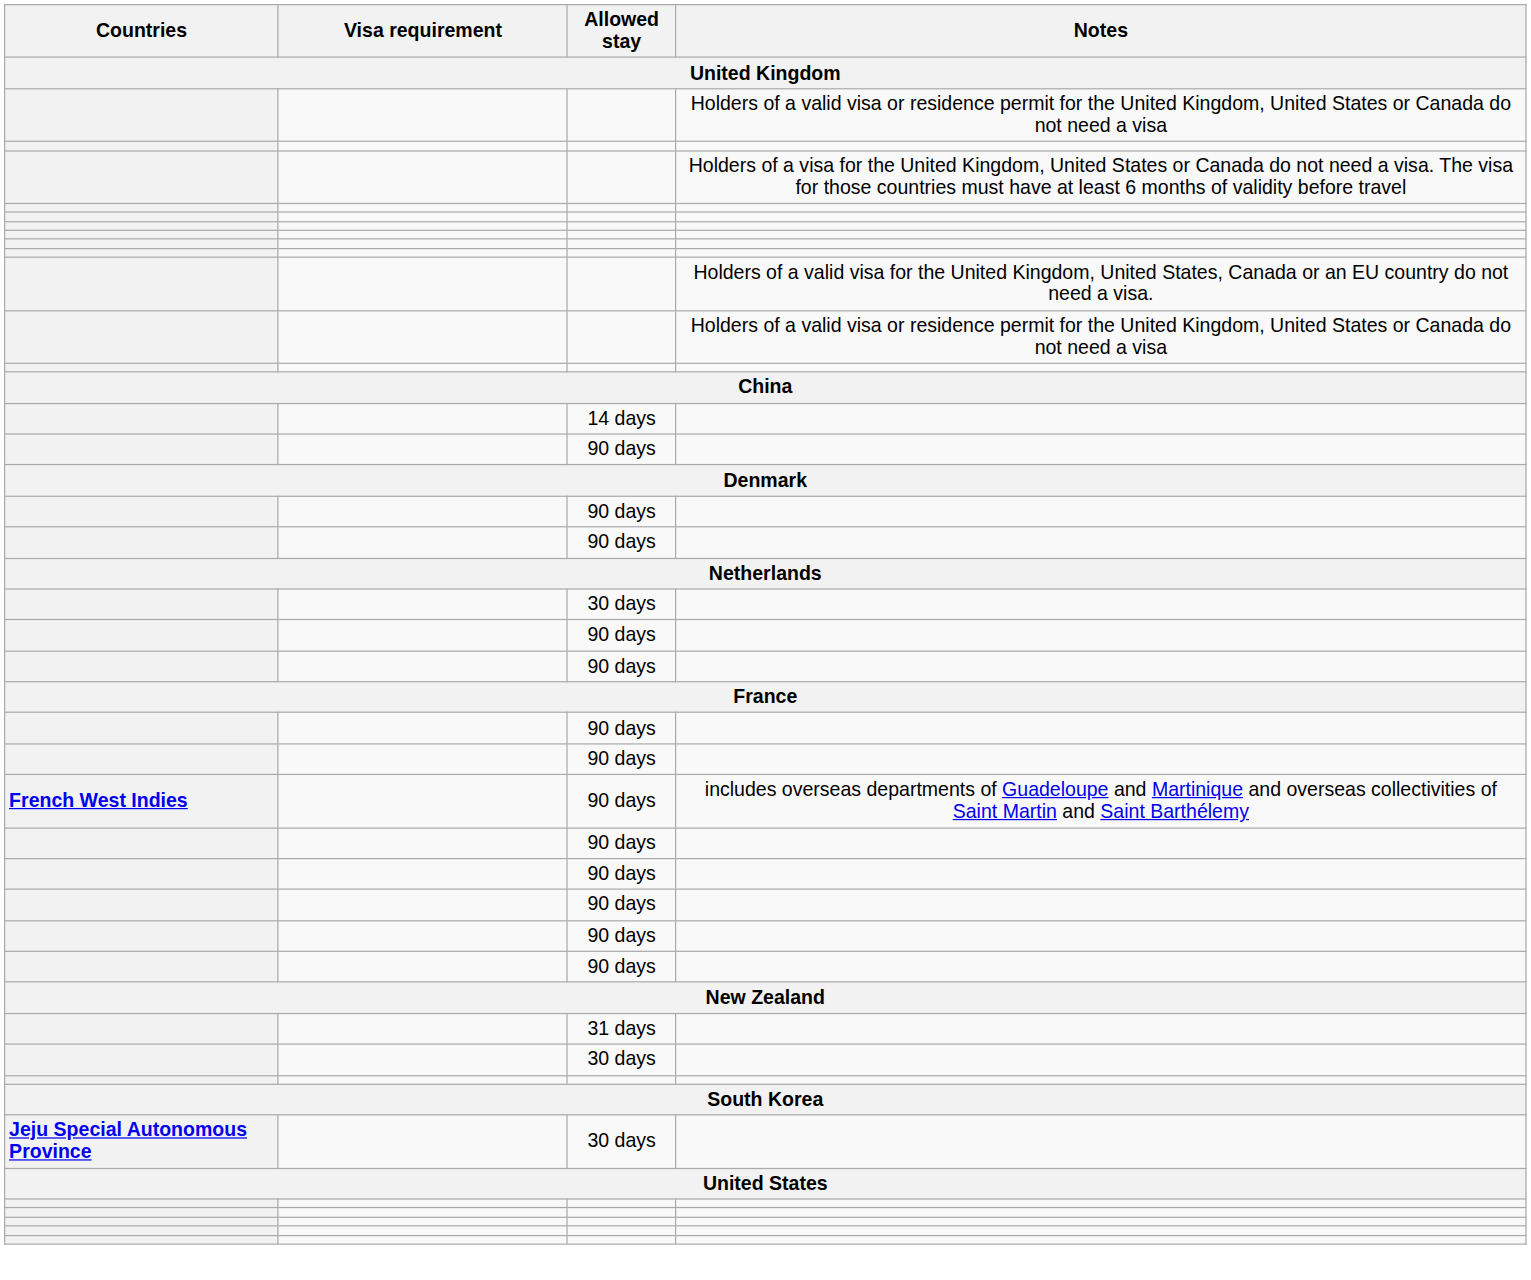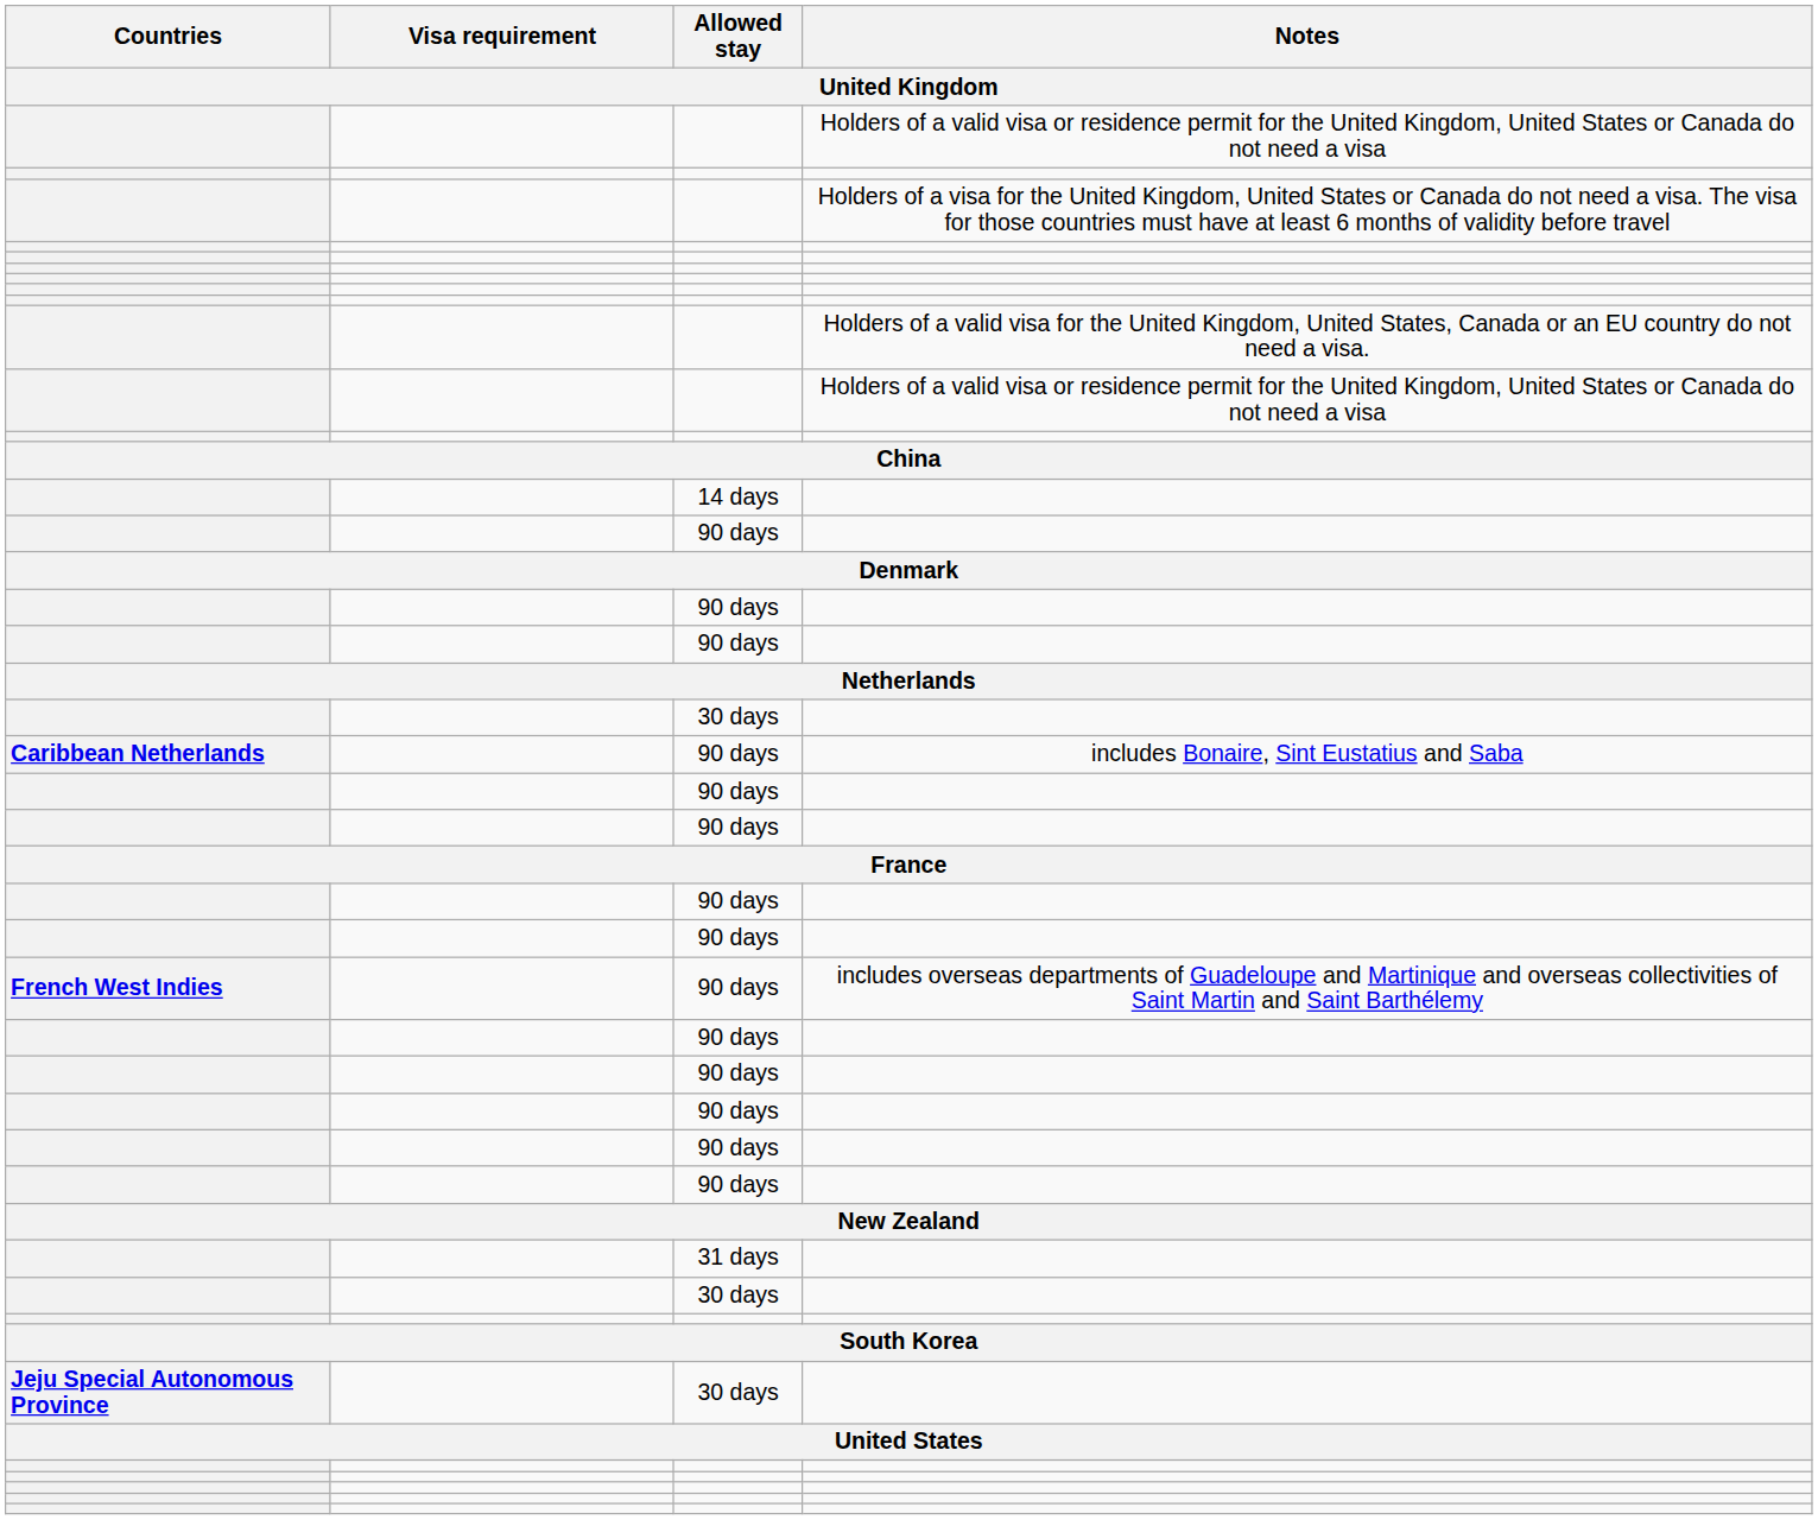 <table class="wikitable" style="text-align: center; table-layout: fixed;">
 <tr>
 <th style="width:18%;">Countries</th>
 <th style="width:19%;">Visa requirement</th>
 <th>Allowed stay</th>
 <th>Notes</th>
 </tr>
 <tr>
 <th colspan="4">United Kingdom</th>
 </tr>
 <tr>
 <th style="text-align: left;"></th>
 <td></td>
 <td></td>
 <td>Holders of a valid visa or residence permit for the United Kingdom, United States or Canada do not need a visa</td>
 </tr>
 <tr>
 <th style="text-align: left;"></th>
 <td></td>
 <td></td>
 <td></td>
 </tr>
 <tr>
 <th style="text-align: left;"></th>
 <td></td>
 <td></td>
 <td>Holders of a visa for the United Kingdom, United States or Canada do not need a visa. The visa for those countries must have at least 6 months of validity before travel</td>
 </tr>
 <tr>
 <th style="text-align: left;"></th>
 <td></td>
 <td></td>
 <td></td>
 </tr>
 <tr>
 <th style="text-align: left;"></th>
 <td></td>
 <td></td>
 <td></td>
 </tr>
 <tr>
 <th style="text-align: left;"></th>
 <td></td>
 <td></td>
 <td></td>
 </tr>
 <tr>
 <th style="text-align: left;"></th>
 <td></td>
 <td></td>
 <td></td>
 </tr>
 <tr>
 <th style="text-align: left;"></th>
 <td></td>
 <td></td>
 <td></td>
 </tr>
 <tr>
 <th style="text-align: left;"></th>
 <td></td>
 <td></td>
 <td></td>
 </tr>
 <tr>
 <th style="text-align: left;"></th>
 <td></td>
 <td></td>
 <td>Holders of a valid visa for the United Kingdom, United States, Canada or an EU country do not need a visa.</td>
 </tr>
 <tr>
 <th style="text-align: left;"></th>
 <td></td>
 <td></td>
 <td>Holders of a valid visa or residence permit for the United Kingdom, United States or Canada do not need a visa</td>
 </tr>
 <tr>
 <th style="text-align: left;"></th>
 <td></td>
 <td></td>
 <td></td>
 </tr>
 <tr>
 <th colspan="4">China</th>
 </tr>
 <tr>
 <th style="text-align: left;"></th>
 <td></td>
 <td>14 days</td>
 <td></td>
 </tr>
 <tr>
 <th style="text-align: left;"></th>
 <td></td>
 <td>90 days</td>
 <td></td>
 </tr>
 <tr>
 <th colspan="4">Denmark</th>
 </tr>
 <tr>
 <th style="text-align: left;"></th>
 <td></td>
 <td>90 days</td>
 <td></td>
 </tr>
 <tr>
 <th style="text-align: left;"></th>
 <td></td>
 <td>90 days</td>
 <td></td>
 </tr>
 <tr>
 <th colspan="4">Netherlands</th>
 </tr>
 <tr>
 <th style="text-align: left;"></th>
 <td></td>
 <td>30 days</td>
 <td></td>
+</tr>
+<tr>
+<th style="text-align: left;"> <a href='#'>Caribbean Netherlands</a></th>
+<td></td>
+<td>90 days</td>
+<td>includes <a href='#'>Bonaire</a>, <a href='#'>Sint Eustatius</a> and <a href='#'>Saba</a></td>
 </tr>
 <tr>
 <th style="text-align: left;"></th>
 <td></td>
 <td>90 days</td>
 <td></td>
 </tr>
 <tr>
 <th style="text-align: left;"></th>
 <td></td>
 <td>90 days</td>
 <td></td>
 </tr>
 <tr>
 <th colspan="4">France</th>
 </tr>
 <tr>
 <th style="text-align: left;"></th>
 <td></td>
 <td>90 days</td>
 <td></td>
 </tr>
 <tr>
 <th style="text-align: left;"></th>
 <td></td>
 <td>90 days</td>
 <td></td>
 </tr>
 <tr>
 <th style="text-align: left;"> <a href='#'>French West Indies</a></th>
 <td></td>
 <td>90 days</td>
 <td>includes overseas departments of <a href='#'>Guadeloupe</a> and <a href='#'>Martinique</a> and overseas collectivities of <a href='#'>Saint Martin</a> and <a href='#'>Saint Barthélemy</a></td>
 </tr>
 <tr>
 <th style="text-align: left;"></th>
 <td></td>
 <td>90 days</td>
 <td></td>
 </tr>
 <tr>
 <th style="text-align: left;"></th>
 <td></td>
 <td>90 days</td>
 <td></td>
 </tr>
 <tr>
 <th style="text-align: left;"></th>
 <td></td>
 <td>90 days</td>
 <td></td>
 </tr>
 <tr>
 <th style="text-align: left;"></th>
 <td></td>
 <td>90 days</td>
 <td></td>
 </tr>
 <tr>
 <th style="text-align: left;"></th>
 <td></td>
 <td>90 days</td>
 <td></td>
 </tr>
 <tr>
 <th colspan="4">New Zealand</th>
 </tr>
 <tr>
 <th style="text-align: left;"></th>
 <td></td>
 <td>31 days</td>
 <td></td>
 </tr>
 <tr>
 <th style="text-align: left;"></th>
 <td></td>
 <td>30 days</td>
 <td></td>
 </tr>
 <tr>
 <th style="text-align: left;"></th>
 <td></td>
 <td></td>
 <td></td>
 </tr>
 <tr>
 <th colspan="4">South Korea</th>
 </tr>
 <tr>
 <th style="text-align: left;"><a href='#'>Jeju Special Autonomous Province</a></th>
 <td></td>
 <td>30 days</td>
 <td></td>
 </tr>
 <tr>
 <th colspan="4">United States</th>
 </tr>
 <tr>
 <th style="text-align: left;"></th>
 <td></td>
 <td></td>
 <td></td>
 </tr>
 <tr>
 <th style="text-align: left;"></th>
 <td></td>
 <td></td>
 <td></td>
 </tr>
 <tr>
 <th style="text-align: left;"></th>
 <td></td>
 <td></td>
 <td></td>
 </tr>
 <tr>
 <th style="text-align: left;"></th>
 <td></td>
 <td></td>
 <td></td>
 </tr>
 <tr>
 <th style="text-align: left;"></th>
 <td></td>
 <td></td>
 <td></td>
 </tr>
 </table>
